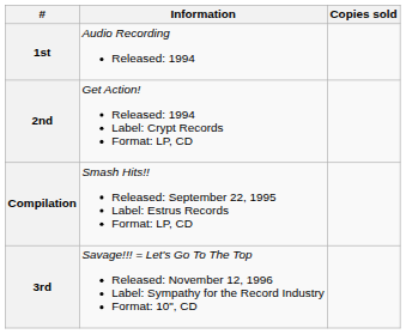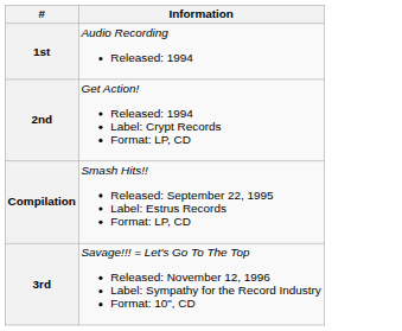 <table class="wikitable">
 <tr>
 <th>#</th>
 <th>Information</th>
-<th>Copies sold</th>
 </tr>
 <tr>
 <th>1st</th>
 <td><em>Audio Recording</em><br><ul><li>Released: 1994</li></ul></td>
-<td></td>
 </tr>
 <tr>
 <th>2nd</th>
 <td><em>Get Action!</em><br><ul><li>Released: 1994</li><li>Label: Crypt Records</li><li>Format: LP, CD</li></ul></td>
-<td></td>
 </tr>
 <tr>
 <th>Compilation</th>
 <td><em>Smash Hits!!</em><br><ul><li>Released: September 22, 1995</li><li>Label: Estrus Records</li><li>Format: LP, CD</li></ul></td>
-<td></td>
 </tr>
 <tr>
 <th>3rd</th>
 <td><em>Savage!!! = Let's Go To The Top</em><br><ul><li>Released: November 12, 1996</li><li>Label: Sympathy for the Record Industry</li><li>Format: 10", CD</li></ul></td>
-<td></td>
 </tr>
 </table>
